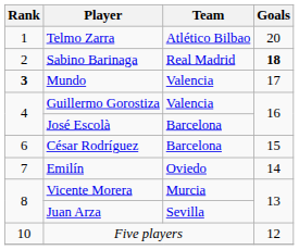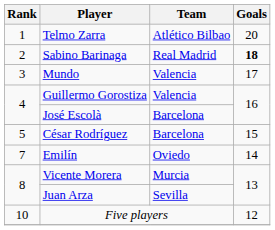 <table class="wikitable">
 <tr>
 <th>Rank</th>
 <th>Player</th>
 <th>Team</th>
 <th>Goals</th>
 </tr>
 <tr>
 <td align=center>1</td>
 <td> <a href='#'>Telmo Zarra</a></td>
 <td><a href='#'>Atlético Bilbao</a></td>
 <td align=center>20</td>
 </tr>
 <tr>
 <td align=center>2</td>
 <td> <a href='#'>Sabino Barinaga</a></td>
 <td><a href='#'>Real Madrid</a></td>
 <td align=center><strong>18</strong></td>
 </tr>
 <tr>
-<td align=center><strong>3</strong></td>
+<td align=center>3</td>
 <td> <a href='#'>Mundo</a></td>
 <td><a href='#'>Valencia</a></td>
 <td align=center>17</td>
 </tr>
 <tr>
 <td rowspan=2 align=center>4</td>
 <td> <a href='#'>Guillermo Gorostiza</a></td>
 <td><a href='#'>Valencia</a></td>
 <td align=center rowspan=2>16</td>
 </tr>
 <tr>
 <td> <a href='#'>José Escolà</a></td>
 <td><a href='#'>Barcelona</a></td>
 </tr>
 <tr>
-<td align=center>6</td>
+<td align=center>5</td>
 <td> <a href='#'>César Rodríguez</a></td>
 <td><a href='#'>Barcelona</a></td>
 <td align=center>15</td>
 </tr>
 <tr>
 <td align=center>7</td>
 <td> <a href='#'>Emilín</a></td>
 <td><a href='#'>Oviedo</a></td>
 <td align=center>14</td>
 </tr>
 <tr>
 <td rowspan=2 align=center>8</td>
 <td> <a href='#'>Vicente Morera</a></td>
 <td><a href='#'>Murcia</a></td>
 <td rowspan=2 align=center>13</td>
 </tr>
 <tr>
 <td> <a href='#'>Juan Arza</a></td>
 <td><a href='#'>Sevilla</a></td>
 </tr>
 <tr>
 <td align=center>10</td>
 <td colspan=2 align=center><em>Five players</em></td>
 <td align=center>12</td>
 </tr>
 <tr>
 </tr>
 </table>
